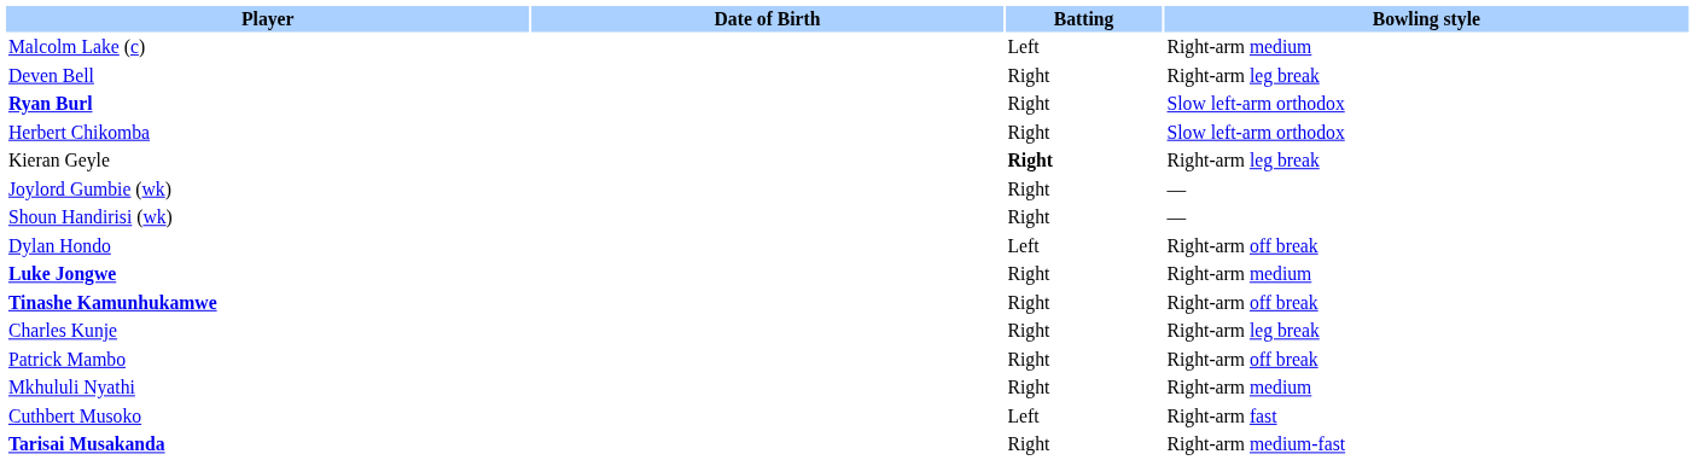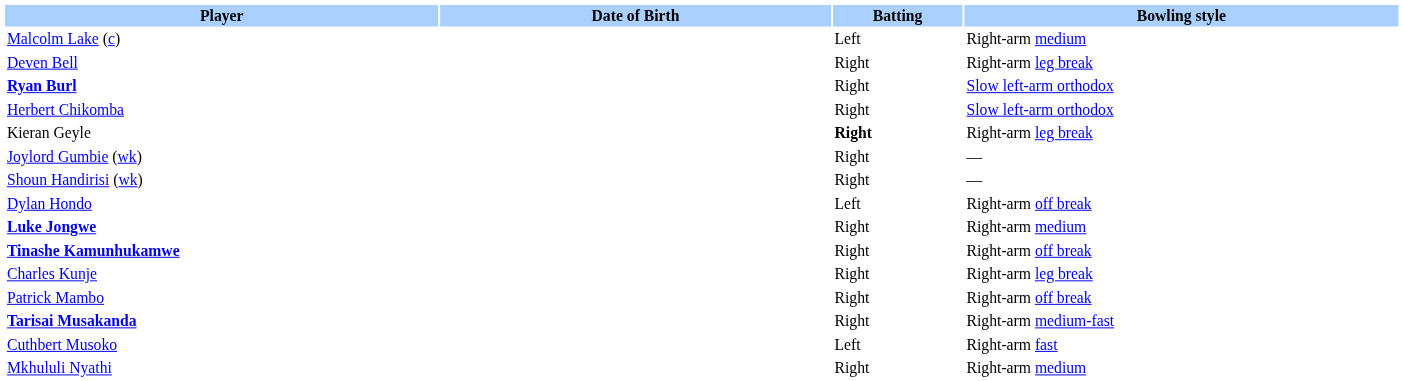 <table border="0" cellspacing="2" cellpadding="2" style="width:90%;">
 <tr style="background:#aad0ff;">
 <th width=20%>Player</th>
 <th width=18%>Date of Birth</th>
 <th width=6%>Batting</th>
 <th width=20%>Bowling style</th>
 </tr>
 <tr>
 <td><a href='#'>Malcolm Lake</a> (<a href='#'>c</a>)</td>
 <td></td>
 <td>Left</td>
 <td>Right-arm <a href='#'>medium</a></td>
 </tr>
 <tr>
 <td><a href='#'>Deven Bell</a></td>
 <td></td>
 <td>Right</td>
 <td>Right-arm <a href='#'>leg break</a></td>
 </tr>
 <tr>
 <td><strong><a href='#'>Ryan Burl</a></strong></td>
 <td></td>
 <td>Right</td>
 <td><a href='#'>Slow left-arm orthodox</a></td>
 </tr>
 <tr>
 <td><a href='#'>Herbert Chikomba</a></td>
 <td></td>
 <td>Right</td>
 <td><a href='#'>Slow left-arm orthodox</a></td>
 </tr>
 <tr>
 <td>Kieran Geyle</td>
 <td></td>
 <td><strong>Right</strong></td>
 <td>Right-arm <a href='#'>leg break</a></td>
 </tr>
 <tr>
 <td><a href='#'>Joylord Gumbie</a> (<a href='#'>wk</a>)</td>
 <td></td>
 <td>Right</td>
 <td>—</td>
 </tr>
 <tr>
 <td><a href='#'>Shoun Handirisi</a> (<a href='#'>wk</a>)</td>
 <td></td>
 <td>Right</td>
 <td>—</td>
 </tr>
 <tr>
 <td><a href='#'>Dylan Hondo</a></td>
 <td></td>
 <td>Left</td>
 <td>Right-arm <a href='#'>off break</a></td>
 </tr>
 <tr>
 <td><strong><a href='#'>Luke Jongwe</a></strong></td>
 <td></td>
 <td>Right</td>
 <td>Right-arm <a href='#'>medium</a></td>
 </tr>
 <tr>
 <td><strong><a href='#'>Tinashe Kamunhukamwe</a></strong></td>
 <td></td>
 <td>Right</td>
 <td>Right-arm <a href='#'>off break</a></td>
 </tr>
 <tr>
 <td><a href='#'>Charles Kunje</a></td>
 <td></td>
 <td>Right</td>
 <td>Right-arm <a href='#'>leg break</a></td>
 </tr>
 <tr>
 <td><a href='#'>Patrick Mambo</a></td>
 <td></td>
 <td>Right</td>
 <td>Right-arm <a href='#'>off break</a></td>
 </tr>
 <tr>
-<td><a href='#'>Mkhululi Nyathi</a></td>
+<td><strong><a href='#'>Tarisai Musakanda</a></strong></td>
 <td></td>
 <td>Right</td>
-<td>Right-arm <a href='#'>medium</a></td>
+<td>Right-arm <a href='#'>medium-fast</a></td>
 </tr>
 <tr>
 <td><a href='#'>Cuthbert Musoko</a></td>
 <td></td>
 <td>Left</td>
 <td>Right-arm <a href='#'>fast</a></td>
 </tr>
 <tr>
-<td><strong><a href='#'>Tarisai Musakanda</a></strong></td>
+<td><a href='#'>Mkhululi Nyathi</a></td>
 <td></td>
 <td>Right</td>
-<td>Right-arm <a href='#'>medium-fast</a></td>
+<td>Right-arm <a href='#'>medium</a></td>
 </tr>
 </table>
